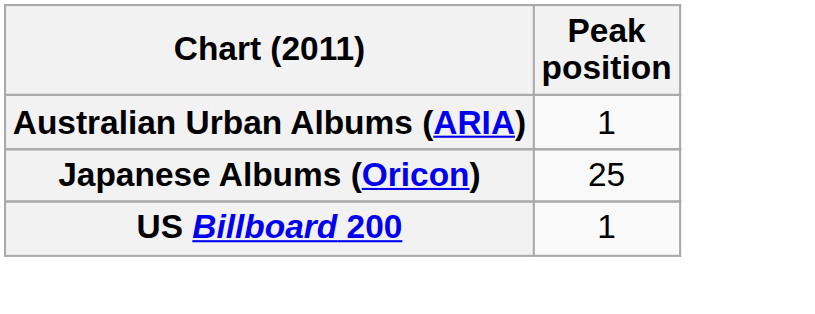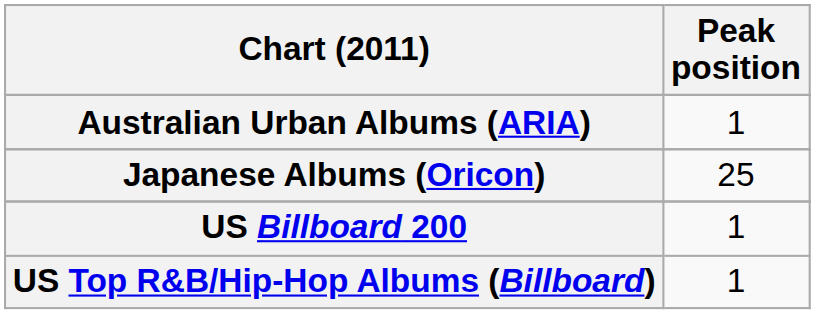 <table class="wikitable sortable plainrowheaders" style="text-align:center">
 <tr>
 <th scope="col">Chart (2011)</th>
 <th scope="col">Peak<br>position</th>
 </tr>
 <tr>
 </tr>
 <tr>
 <th scope="row">Australian Urban Albums (<a href='#'>ARIA</a>)</th>
 <td style="text-align:center;">1</td>
 </tr>
 <tr>
 </tr>
 <tr>
 </tr>
 <tr>
 </tr>
 <tr>
 </tr>
 <tr>
 </tr>
 <tr>
 </tr>
 <tr>
 </tr>
 <tr>
 </tr>
 <tr>
 <th scope="row">Japanese Albums (<a href='#'>Oricon</a>)</th>
 <td align="center">25</td>
 </tr>
 <tr>
 </tr>
 <tr>
 </tr>
 <tr>
 </tr>
 <tr>
 </tr>
 <tr>
 </tr>
 <tr>
 </tr>
 <tr>
 <th scope="row">US <a href='#'><em>Billboard</em> 200</a></th>
 <td style="text-align:center;">1</td>
 </tr>
+<tr>
+<th scope="row">US <a href='#'>Top R&B/Hip-Hop Albums</a> (<em><a href='#'>Billboard</a></em>)</th>
+<td style="text-align:center;">1</td>
+</tr>
 </table>
